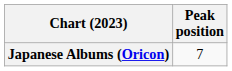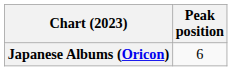 <table class="wikitable sortable plainrowheaders">
 <tr>
 <th scope="col">Chart (2023)</th>
 <th scope="col">Peak<br>position</th>
 </tr>
 <tr>
 <th scope="row">Japanese Albums (<a href='#'>Oricon</a>)</th>
-<td align="center">7</td>
+<td align="center">6</td>
 </tr>
 </table>
